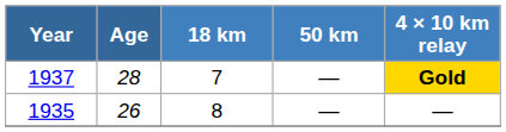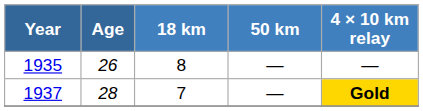 <table class="wikitable" style="font-size:95%; text-align:center; border:grey solid 1px; border-collapse:collapse; background:#ffffff;">
 <tr>
 <th style="background-color:#369; color:white; width:60px;"> Year </th>
 <th style="background-color:#369; color:white; width:40px;"> Age </th>
 <th style="background-color:#4180be; color:white; width:75px;"> 18 km </th>
 <th style="background-color:#4180be; color:white; width:75px;"> 50 km </th>
 <th style="background-color:#4180be; color:white; width:75px;"> 4 × 10 km <br> relay </th>
 </tr>
 <tr>
+<td><a href='#'>1935</a></td>
+<td><em>26</em></td>
+<td>8</td>
+<td>—</td>
+<td>—</td>
+</tr>
+<tr>
 <td><a href='#'>1937</a></td>
 <td><em>28</em></td>
 <td>7</td>
 <td>—</td>
 <td style="background:gold;"><strong>Gold</strong></td>
 </tr>
 <tr>
-<td><a href='#'>1935</a></td>
-<td><em>26</em></td>
-<td>8</td>
-<td>—</td>
-<td>—</td>
-</tr>
-<tr>
 </tr>
 </table>
